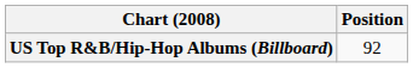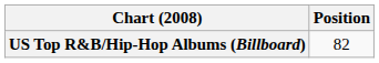 <table class="wikitable sortable plainrowheaders" style="text-align:center;">
 <tr>
 <th>Chart (2008)</th>
 <th>Position</th>
 </tr>
 <tr>
 <th scope="row">US Top R&B/Hip-Hop Albums (<em>Billboard</em>)</th>
-<td>92</td>
+<td>82</td>
 </tr>
 </table>
